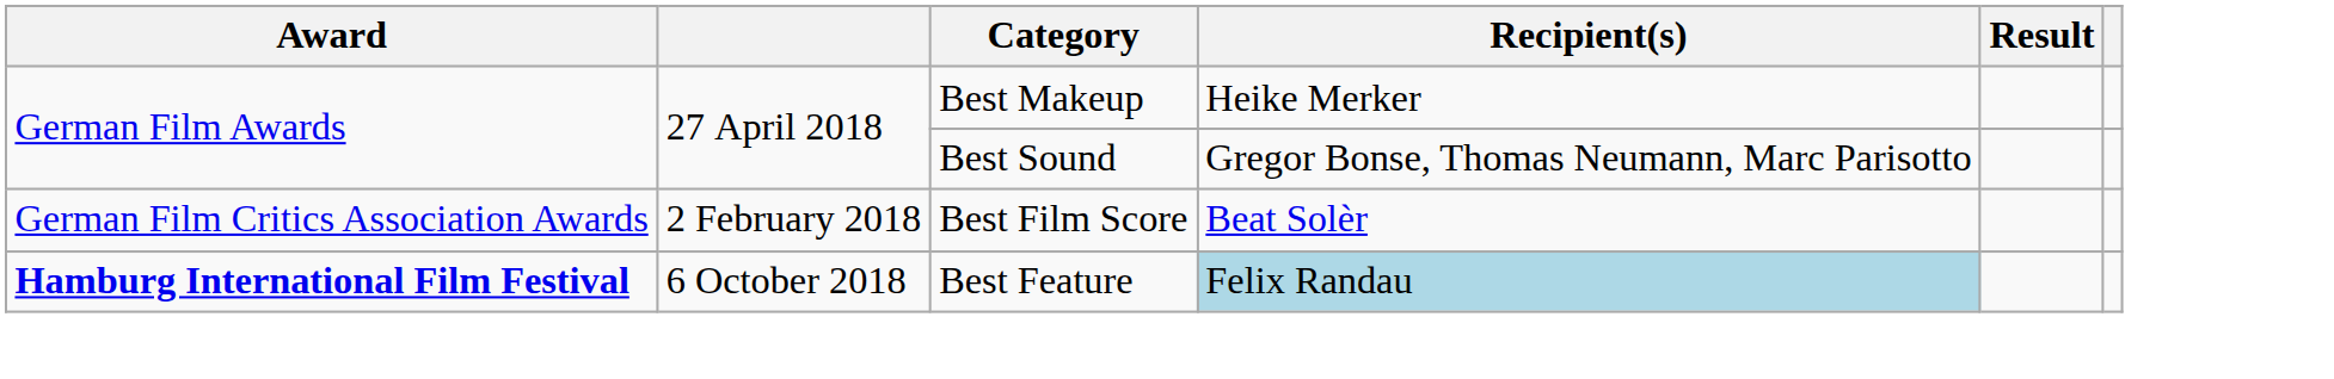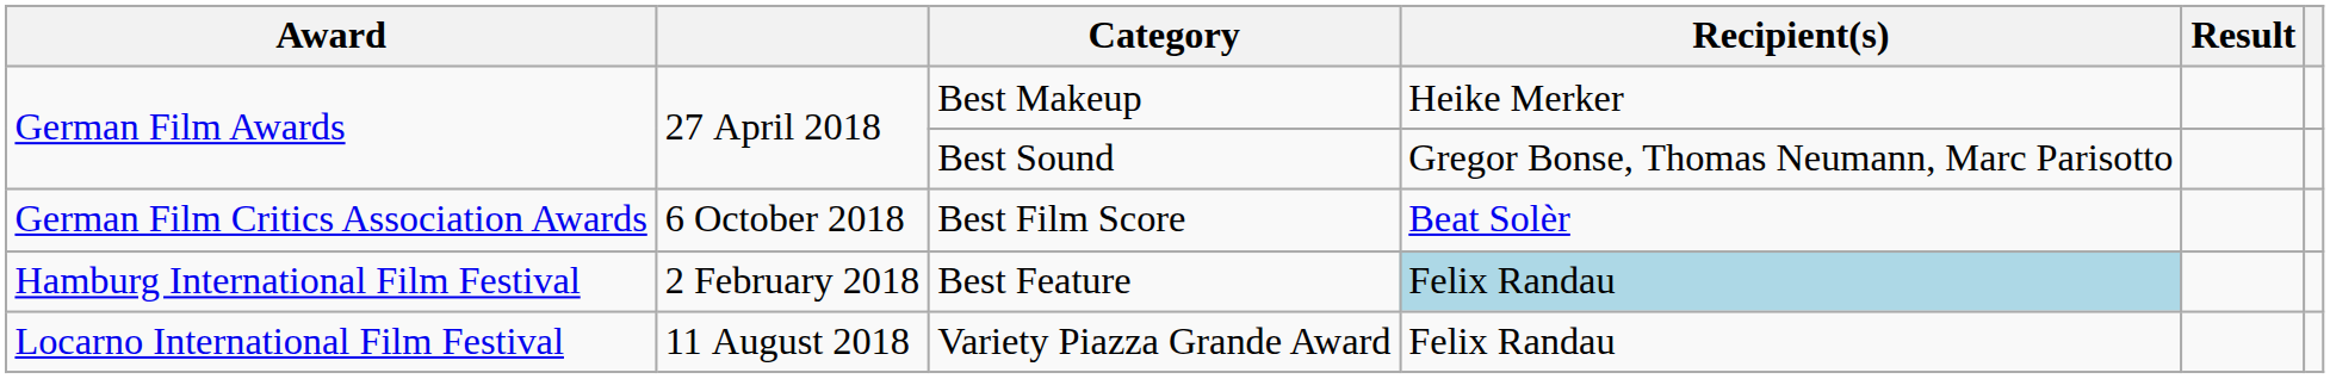 <table class="wikitable sortable plainrowheaders">
 <tr>
 <th>Award</th>
 <th></th>
 <th>Category</th>
 <th>Recipient(s)</th>
 <th>Result</th>
 <th></th>
 </tr>
 <tr>
 <td rowspan=2><a href='#'>German Film Awards</a></td>
 <td rowspan=2>27 April 2018</td>
 <td>Best Makeup</td>
 <td>Heike Merker</td>
 <td></td>
 <td></td>
 </tr>
 <tr>
 <td>Best Sound</td>
 <td>Gregor Bonse, Thomas Neumann, Marc Parisotto</td>
 <td></td>
 <td></td>
 </tr>
 <tr>
 <td><a href='#'>German Film Critics Association Awards</a></td>
-<td>2 February 2018</td>
+<td>6 October 2018</td>
 <td>Best Film Score</td>
 <td><a href='#'>Beat Solèr</a></td>
 <td></td>
 <td></td>
 </tr>
 <tr>
-<td><strong><a href='#'>Hamburg International Film Festival</a></strong></td>
-<td>6 October 2018</td>
+<td><a href='#'>Hamburg International Film Festival</a></td>
+<td>2 February 2018</td>
 <td>Best Feature</td>
 <td style="background: lightblue;">Felix Randau</td>
 <td></td>
 <td></td>
 </tr>
+<tr>
+<td><a href='#'>Locarno International Film Festival</a></td>
+<td>11 August 2018</td>
+<td>Variety Piazza Grande Award</td>
+<td>Felix Randau</td>
+<td></td>
+<td></td>
+</tr>
 </table>
